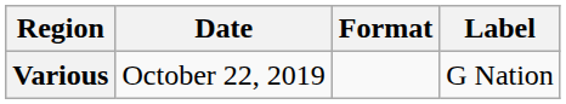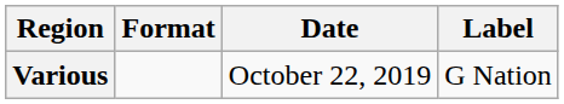 <table class="wikitable plainrowheaders">
 <tr>
 <th scope="col">Region</th>
+<th scope="col">Format</th>
 <th scope="col">Date</th>
-<th scope="col">Format</th>
 <th scope="col">Label</th>
 </tr>
 <tr>
 <th scope="row">Various</th>
+<td></td>
 <td>October 22, 2019</td>
-<td></td>
 <td scope="row">G Nation</td>
 </tr>
 </table>
